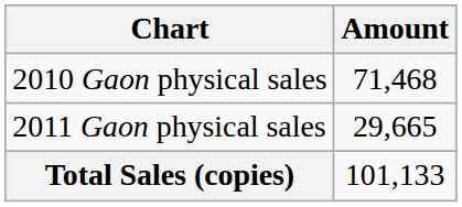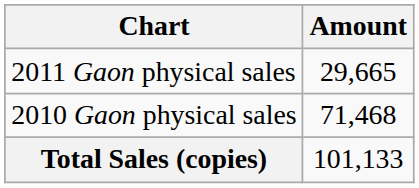 <table class="wikitable">
 <tr>
 <th>Chart</th>
 <th>Amount</th>
 </tr>
 <tr>
+<td>2011 <em>Gaon</em> physical sales</td>
+<td align="center">29,665</td>
+</tr>
+<tr>
 <td>2010 <em>Gaon</em> physical sales</td>
 <td align="center">71,468</td>
-</tr>
-<tr>
-<td>2011 <em>Gaon</em> physical sales</td>
-<td align="center">29,665</td>
 </tr>
 <tr>
 <th>Total Sales (copies)</th>
 <td align="center">101,133</td>
 </tr>
 </table>
